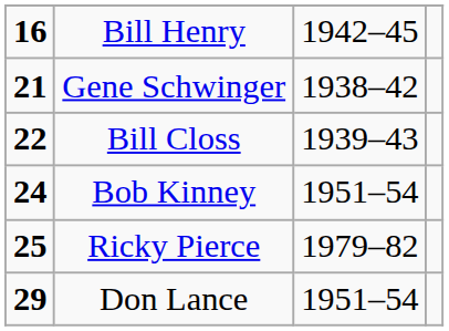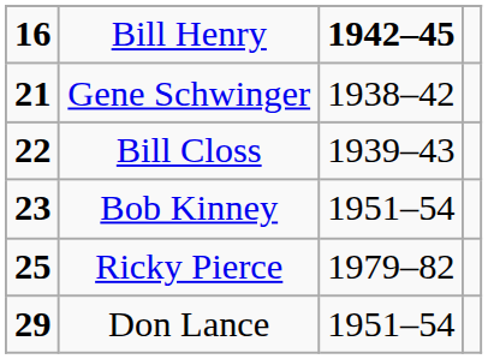 <table class="wikitable" style= text-align:center>
 <tr>
 </tr>
 <tr>
 <td><strong>16</strong></td>
 <td><a href='#'>Bill Henry</a></td>
-<td>1942–45</td>
+<td><strong>1942–45</strong></td>
 <td></td>
 </tr>
 <tr>
 <td><strong>21</strong></td>
 <td><a href='#'>Gene Schwinger</a></td>
 <td>1938–42</td>
 <td></td>
 </tr>
 <tr>
 <td><strong>22</strong></td>
 <td><a href='#'>Bill Closs</a></td>
 <td>1939–43</td>
 <td></td>
 </tr>
 <tr>
-<td><strong>24</strong></td>
+<td><strong>23</strong></td>
 <td><a href='#'>Bob Kinney</a></td>
 <td>1951–54</td>
 <td></td>
 </tr>
 <tr>
 <td><strong>25</strong></td>
 <td><a href='#'>Ricky Pierce</a></td>
 <td>1979–82</td>
 <td></td>
 </tr>
 <tr>
 <td><strong>29</strong></td>
 <td>Don Lance</td>
 <td>1951–54</td>
 <td></td>
 </tr>
 </table>
